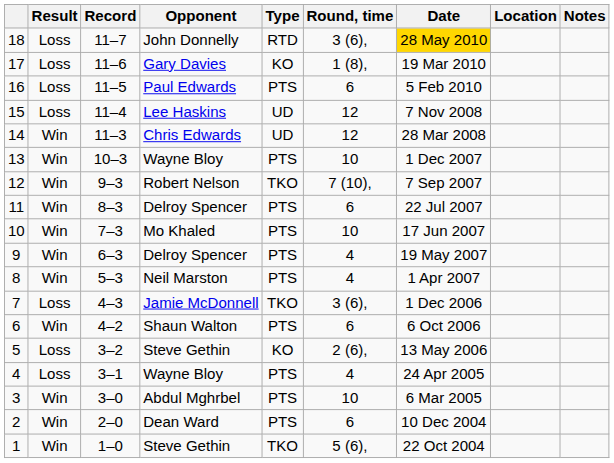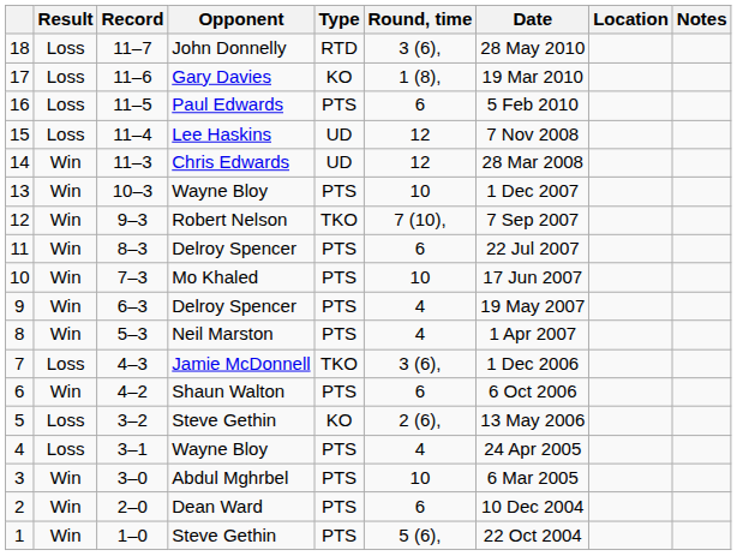 <table class="wikitable" style="text-align:center">
 <tr>
 <th></th>
 <th>Result</th>
 <th>Record</th>
 <th>Opponent</th>
 <th>Type</th>
 <th>Round, time</th>
 <th>Date</th>
 <th>Location</th>
 <th>Notes</th>
 </tr>
 <tr>
 <td>18</td>
 <td>Loss</td>
 <td>11–7</td>
 <td style="text-align:left;">John Donnelly</td>
 <td>RTD</td>
 <td>3 (6), </td>
-<td style="background: gold;">28 May 2010</td>
+<td>28 May 2010</td>
 <td style="text-align:left;"></td>
 <td></td>
 </tr>
 <tr>
 <td>17</td>
 <td>Loss</td>
 <td>11–6</td>
 <td style="text-align:left;"><a href='#'>Gary Davies</a></td>
 <td>KO</td>
 <td>1 (8), </td>
 <td>19 Mar 2010</td>
 <td style="text-align:left;"></td>
 <td></td>
 </tr>
 <tr>
 <td>16</td>
 <td>Loss</td>
 <td>11–5</td>
 <td style="text-align:left;"><a href='#'>Paul Edwards</a></td>
 <td>PTS</td>
 <td>6</td>
 <td>5 Feb 2010</td>
 <td style="text-align:left;"></td>
 <td></td>
 </tr>
 <tr>
 <td>15</td>
 <td>Loss</td>
 <td>11–4</td>
 <td style="text-align:left;"><a href='#'>Lee Haskins</a></td>
 <td>UD</td>
 <td>12</td>
 <td>7 Nov 2008</td>
 <td style="text-align:left;"></td>
 <td style="text-align:left;"></td>
 </tr>
 <tr>
 <td>14</td>
 <td>Win</td>
 <td>11–3</td>
 <td style="text-align:left;"><a href='#'>Chris Edwards</a></td>
 <td>UD</td>
 <td>12</td>
 <td>28 Mar 2008</td>
 <td style="text-align:left;"></td>
 <td style="text-align:left;"></td>
 </tr>
 <tr>
 <td>13</td>
 <td>Win</td>
 <td>10–3</td>
 <td style="text-align:left;">Wayne Bloy</td>
 <td>PTS</td>
 <td>10</td>
 <td>1 Dec 2007</td>
 <td style="text-align:left;"></td>
 <td style="text-align:left;"></td>
 </tr>
 <tr>
 <td>12</td>
 <td>Win</td>
 <td>9–3</td>
 <td style="text-align:left;">Robert Nelson</td>
 <td>TKO</td>
 <td>7 (10), </td>
 <td>7 Sep 2007</td>
 <td style="text-align:left;"></td>
 <td style="text-align:left;"></td>
 </tr>
 <tr>
 <td>11</td>
 <td>Win</td>
 <td>8–3</td>
 <td style="text-align:left;">Delroy Spencer</td>
 <td>PTS</td>
 <td>6</td>
 <td>22 Jul 2007</td>
 <td style="text-align:left;"></td>
 <td></td>
 </tr>
 <tr>
 <td>10</td>
 <td>Win</td>
 <td>7–3</td>
 <td style="text-align:left;">Mo Khaled</td>
 <td>PTS</td>
 <td>10</td>
 <td>17 Jun 2007</td>
 <td style="text-align:left;"></td>
 <td></td>
 </tr>
 <tr>
 <td>9</td>
 <td>Win</td>
 <td>6–3</td>
 <td style="text-align:left;">Delroy Spencer</td>
 <td>PTS</td>
 <td>4</td>
 <td>19 May 2007</td>
 <td style="text-align:left;"></td>
 <td></td>
 </tr>
 <tr>
 <td>8</td>
 <td>Win</td>
 <td>5–3</td>
 <td style="text-align:left;">Neil Marston</td>
 <td>PTS</td>
 <td>4</td>
 <td>1 Apr 2007</td>
 <td style="text-align:left;"></td>
 <td style="text-align:left;"></td>
 </tr>
 <tr>
 <td>7</td>
 <td>Loss</td>
 <td>4–3</td>
 <td style="text-align:left;"><a href='#'>Jamie McDonnell</a></td>
 <td>TKO</td>
 <td>3 (6), </td>
 <td>1 Dec 2006</td>
 <td style="text-align:left;"></td>
 <td></td>
 </tr>
 <tr>
 <td>6</td>
 <td>Win</td>
 <td>4–2</td>
 <td style="text-align:left;">Shaun Walton</td>
 <td>PTS</td>
 <td>6</td>
 <td>6 Oct 2006</td>
 <td style="text-align:left;"></td>
 <td></td>
 </tr>
 <tr>
 <td>5</td>
 <td>Loss</td>
 <td>3–2</td>
 <td style="text-align:left;">Steve Gethin</td>
 <td>KO</td>
 <td>2 (6), </td>
 <td>13 May 2006</td>
 <td style="text-align:left;"></td>
 <td></td>
 </tr>
 <tr>
 <td>4</td>
 <td>Loss</td>
 <td>3–1</td>
 <td style="text-align:left;">Wayne Bloy</td>
 <td>PTS</td>
 <td>4</td>
 <td>24 Apr 2005</td>
 <td style="text-align:left;"></td>
 <td></td>
 </tr>
 <tr>
 <td>3</td>
 <td>Win</td>
 <td>3–0</td>
 <td style="text-align:left;">Abdul Mghrbel</td>
 <td>PTS</td>
 <td>10</td>
 <td>6 Mar 2005</td>
 <td style="text-align:left;"></td>
 <td></td>
 </tr>
 <tr>
 <td>2</td>
 <td>Win</td>
 <td>2–0</td>
 <td style="text-align:left;">Dean Ward</td>
 <td>PTS</td>
 <td>6</td>
 <td>10 Dec 2004</td>
 <td style="text-align:left;"></td>
 <td></td>
 </tr>
 <tr>
 <td>1</td>
 <td>Win</td>
 <td>1–0</td>
 <td style="text-align:left;">Steve Gethin</td>
-<td>TKO</td>
+<td>PTS</td>
 <td>5 (6), </td>
 <td>22 Oct 2004</td>
 <td style="text-align:left;"></td>
 <td></td>
 </tr>
 </table>
